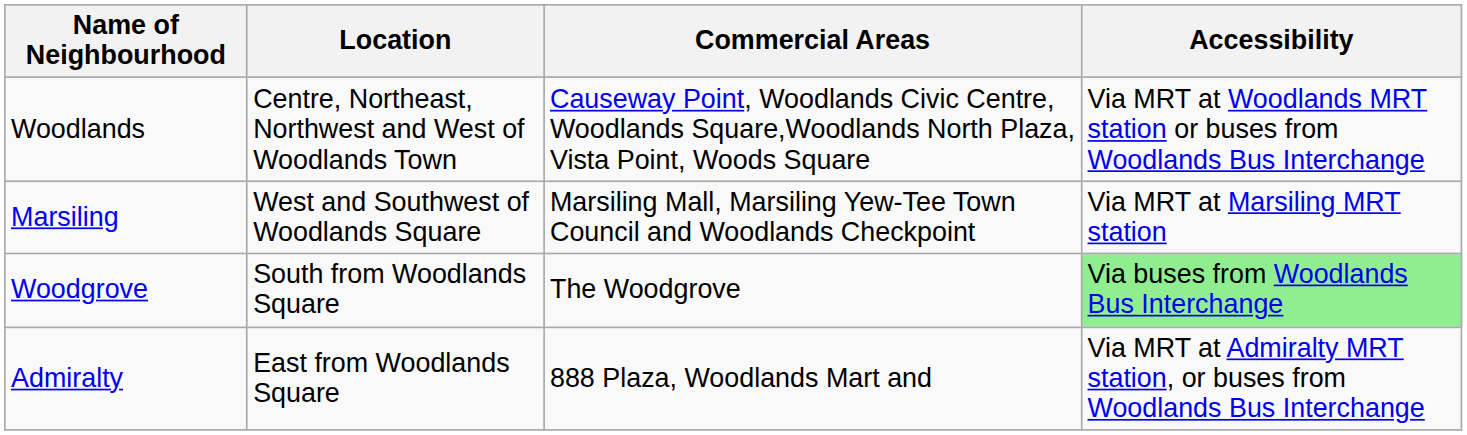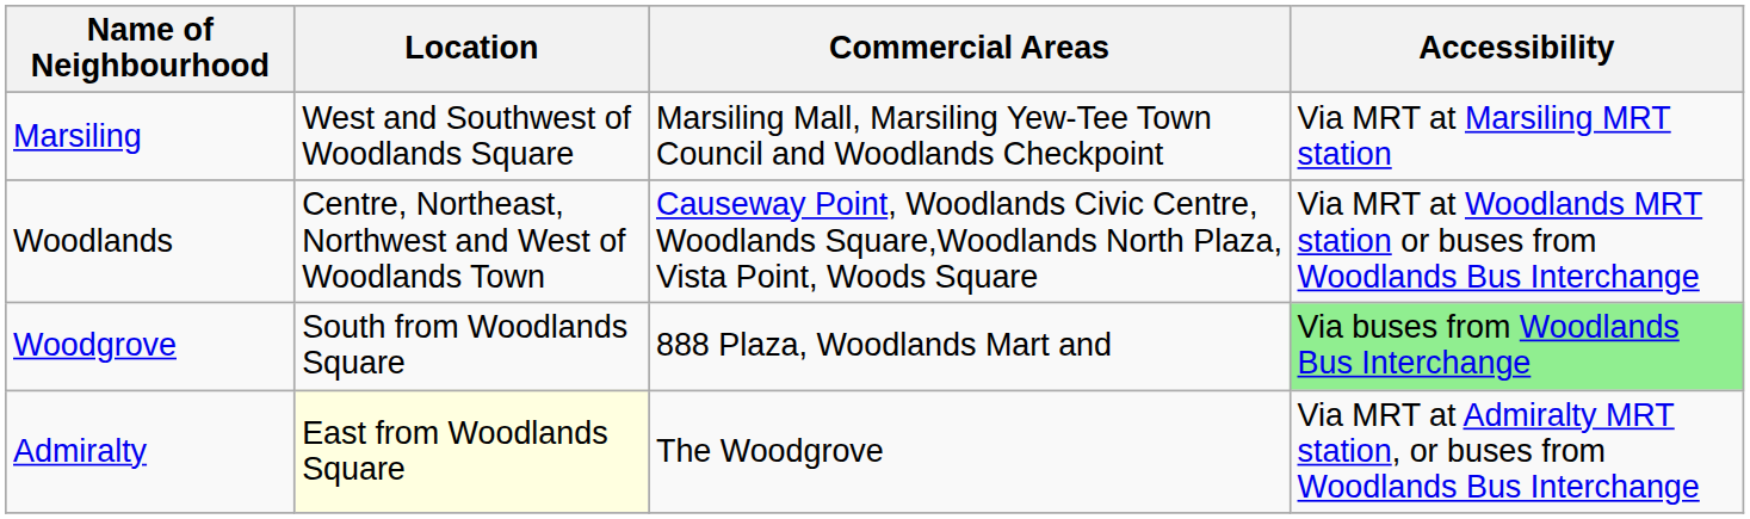 <table class="wikitable">
 <tr>
 <th>Name of Neighbourhood</th>
 <th>Location</th>
 <th>Commercial Areas</th>
 <th>Accessibility</th>
 </tr>
 <tr>
+<td><a href='#'>Marsiling</a></td>
+<td>West and Southwest of Woodlands Square</td>
+<td>Marsiling Mall, Marsiling Yew-Tee Town Council and Woodlands Checkpoint</td>
+<td>Via MRT at <a href='#'>Marsiling MRT station</a></td>
+</tr>
+<tr>
 <td>Woodlands</td>
 <td>Centre, Northeast, Northwest and West of Woodlands Town</td>
 <td><a href='#'>Causeway Point</a>, Woodlands Civic Centre, Woodlands Square,Woodlands North Plaza, Vista Point, Woods Square</td>
 <td>Via MRT at <a href='#'>Woodlands MRT station</a> or buses from <a href='#'>Woodlands Bus Interchange</a></td>
 </tr>
 <tr>
-<td><a href='#'>Marsiling</a></td>
-<td>West and Southwest of Woodlands Square</td>
-<td>Marsiling Mall, Marsiling Yew-Tee Town Council and Woodlands Checkpoint</td>
-<td>Via MRT at <a href='#'>Marsiling MRT station</a></td>
-</tr>
-<tr>
 <td><a href='#'>Woodgrove</a></td>
 <td>South from Woodlands Square</td>
-<td>The Woodgrove</td>
+<td>888 Plaza, Woodlands Mart and </td>
 <td style="background: lightgreen;">Via buses from <a href='#'>Woodlands Bus Interchange</a></td>
 </tr>
 <tr>
 <td><a href='#'>Admiralty</a></td>
-<td>East from Woodlands Square</td>
-<td>888 Plaza, Woodlands Mart and </td>
+<td style="background: lightyellow;">East from Woodlands Square</td>
+<td>The Woodgrove</td>
 <td>Via MRT at <a href='#'>Admiralty MRT station</a>, or buses from <a href='#'>Woodlands Bus Interchange</a></td>
 </tr>
 </table>
